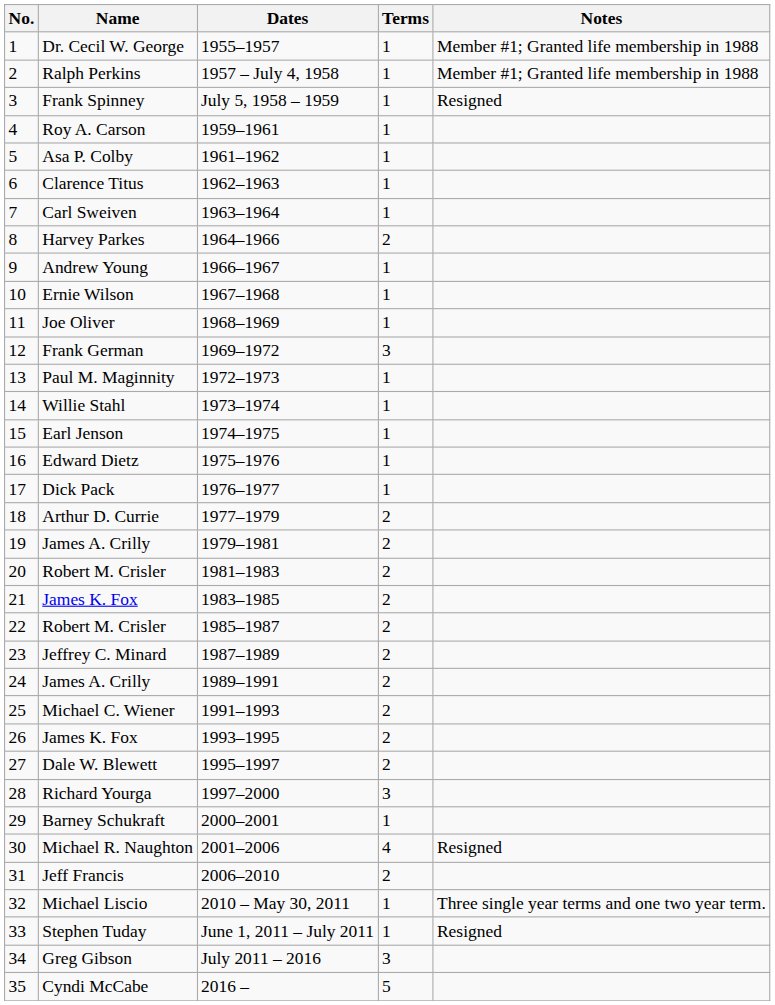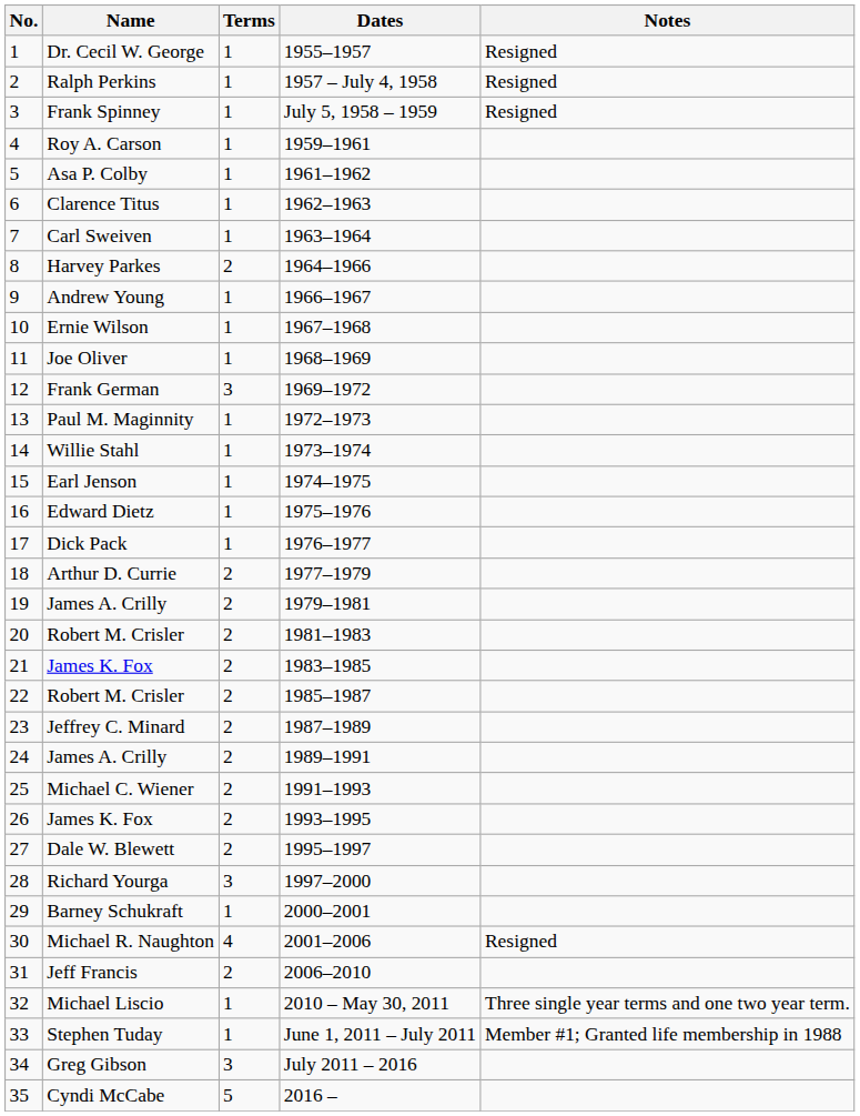 <table class="wikitable collapsible autocollapse sortable">
 <tr>
 <th>No.</th>
 <th>Name</th>
+<th>Terms</th>
 <th>Dates</th>
-<th>Terms</th>
 <th>Notes</th>
 </tr>
 <tr>
 <td>1</td>
 <td>Dr. Cecil W. George</td>
+<td>1</td>
 <td>1955–1957</td>
-<td>1</td>
-<td>Member #1; Granted life membership in 1988</td>
+<td>Resigned</td>
 </tr>
 <tr>
 <td>2</td>
 <td>Ralph Perkins</td>
+<td>1</td>
 <td>1957 – July 4, 1958</td>
-<td>1</td>
-<td>Member #1; Granted life membership in 1988</td>
+<td>Resigned</td>
 </tr>
 <tr>
 <td>3</td>
 <td>Frank Spinney</td>
+<td>1</td>
 <td>July 5, 1958 – 1959</td>
-<td>1</td>
 <td>Resigned</td>
 </tr>
 <tr>
 <td>4</td>
 <td>Roy A. Carson</td>
+<td>1</td>
 <td>1959–1961</td>
-<td>1</td>
 <td></td>
 </tr>
 <tr>
 <td>5</td>
 <td>Asa P. Colby</td>
+<td>1</td>
 <td>1961–1962</td>
-<td>1</td>
 <td></td>
 </tr>
 <tr>
 <td>6</td>
 <td>Clarence Titus</td>
+<td>1</td>
 <td>1962–1963</td>
-<td>1</td>
 <td></td>
 </tr>
 <tr>
 <td>7</td>
 <td>Carl Sweiven</td>
+<td>1</td>
 <td>1963–1964</td>
-<td>1</td>
 <td></td>
 </tr>
 <tr>
 <td>8</td>
 <td>Harvey Parkes</td>
+<td>2</td>
 <td>1964–1966</td>
-<td>2</td>
 <td></td>
 </tr>
 <tr>
 <td>9</td>
 <td>Andrew Young</td>
+<td>1</td>
 <td>1966–1967</td>
-<td>1</td>
 <td></td>
 </tr>
 <tr>
 <td>10</td>
 <td>Ernie Wilson</td>
+<td>1</td>
 <td>1967–1968</td>
-<td>1</td>
 <td></td>
 </tr>
 <tr>
 <td>11</td>
 <td>Joe Oliver</td>
+<td>1</td>
 <td>1968–1969</td>
-<td>1</td>
 <td></td>
 </tr>
 <tr>
 <td>12</td>
 <td>Frank German</td>
+<td>3</td>
 <td>1969–1972</td>
-<td>3</td>
 <td></td>
 </tr>
 <tr>
 <td>13</td>
 <td>Paul M. Maginnity</td>
+<td>1</td>
 <td>1972–1973</td>
-<td>1</td>
 <td></td>
 </tr>
 <tr>
 <td>14</td>
 <td>Willie Stahl</td>
+<td>1</td>
 <td>1973–1974</td>
-<td>1</td>
 <td></td>
 </tr>
 <tr>
 <td>15</td>
 <td>Earl Jenson</td>
+<td>1</td>
 <td>1974–1975</td>
-<td>1</td>
 <td></td>
 </tr>
 <tr>
 <td>16</td>
 <td>Edward Dietz</td>
+<td>1</td>
 <td>1975–1976</td>
-<td>1</td>
 <td></td>
 </tr>
 <tr>
 <td>17</td>
 <td>Dick Pack</td>
+<td>1</td>
 <td>1976–1977</td>
-<td>1</td>
 <td></td>
 </tr>
 <tr>
 <td>18</td>
 <td>Arthur D. Currie</td>
+<td>2</td>
 <td>1977–1979</td>
-<td>2</td>
 <td></td>
 </tr>
 <tr>
 <td>19</td>
 <td>James A. Crilly</td>
+<td>2</td>
 <td>1979–1981</td>
-<td>2</td>
 <td></td>
 </tr>
 <tr>
 <td>20</td>
 <td>Robert M. Crisler</td>
+<td>2</td>
 <td>1981–1983</td>
-<td>2</td>
 <td></td>
 </tr>
 <tr>
 <td>21</td>
 <td><a href='#'>James K. Fox</a></td>
+<td>2</td>
 <td>1983–1985</td>
-<td>2</td>
 <td></td>
 </tr>
 <tr>
 <td>22</td>
 <td>Robert M. Crisler</td>
+<td>2</td>
 <td>1985–1987</td>
-<td>2</td>
 <td></td>
 </tr>
 <tr>
 <td>23</td>
 <td>Jeffrey C. Minard</td>
+<td>2</td>
 <td>1987–1989</td>
-<td>2</td>
 <td></td>
 </tr>
 <tr>
 <td>24</td>
 <td>James A. Crilly</td>
+<td>2</td>
 <td>1989–1991</td>
-<td>2</td>
 <td></td>
 </tr>
 <tr>
 <td>25</td>
 <td>Michael C. Wiener</td>
+<td>2</td>
 <td>1991–1993</td>
-<td>2</td>
 <td></td>
 </tr>
 <tr>
 <td>26</td>
 <td>James K. Fox</td>
+<td>2</td>
 <td>1993–1995</td>
-<td>2</td>
 <td></td>
 </tr>
 <tr>
 <td>27</td>
 <td>Dale W. Blewett</td>
+<td>2</td>
 <td>1995–1997</td>
-<td>2</td>
 <td></td>
 </tr>
 <tr>
 <td>28</td>
 <td>Richard Yourga</td>
+<td>3</td>
 <td>1997–2000</td>
-<td>3</td>
 <td></td>
 </tr>
 <tr>
 <td>29</td>
 <td>Barney Schukraft</td>
+<td>1</td>
 <td>2000–2001</td>
-<td>1</td>
 <td></td>
 </tr>
 <tr>
 <td>30</td>
 <td>Michael R. Naughton</td>
+<td>4</td>
 <td>2001–2006</td>
-<td>4</td>
 <td>Resigned</td>
 </tr>
 <tr>
 <td>31</td>
 <td>Jeff Francis</td>
+<td>2</td>
 <td>2006–2010</td>
-<td>2</td>
 <td></td>
 </tr>
 <tr>
 <td>32</td>
 <td>Michael Liscio</td>
+<td>1</td>
 <td>2010 – May 30, 2011</td>
-<td>1</td>
 <td>Three single year terms and one two year term.</td>
 </tr>
 <tr>
 <td>33</td>
 <td>Stephen Tuday</td>
+<td>1</td>
 <td>June 1, 2011 – July 2011</td>
-<td>1</td>
-<td>Resigned</td>
+<td>Member #1; Granted life membership in 1988</td>
 </tr>
 <tr>
 <td>34</td>
 <td>Greg Gibson</td>
+<td>3</td>
 <td>July 2011 – 2016</td>
-<td>3</td>
 <td></td>
 </tr>
 <tr>
 <td>35</td>
 <td>Cyndi McCabe</td>
+<td>5</td>
 <td>2016 –</td>
-<td>5</td>
 <td></td>
 </tr>
 </table>
